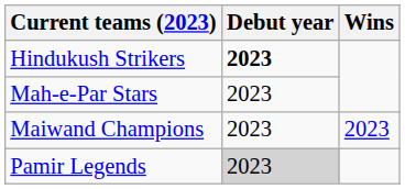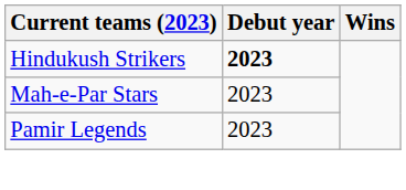 <table class="wikitable">
 <tr>
 <th>Current teams (<a href='#'>2023</a>)</th>
 <th>Debut year</th>
 <th>Wins</th>
 </tr>
 <tr>
 <td><a href='#'>Hindukush Strikers</a></td>
 <td><strong>2023</strong></td>
 </tr>
 <tr>
 <td><a href='#'>Mah-e-Par Stars</a></td>
 <td>2023</td>
 </tr>
 <tr>
-<td><a href='#'>Maiwand Champions</a></td>
+<td><a href='#'>Pamir Legends</a></td>
 <td>2023</td>
-<td><a href='#'>2023</a></td>
-</tr>
-<tr>
-<td><a href='#'>Pamir Legends</a></td>
-<td style="background: lightgrey;">2023</td>
 </tr>
 </table>
